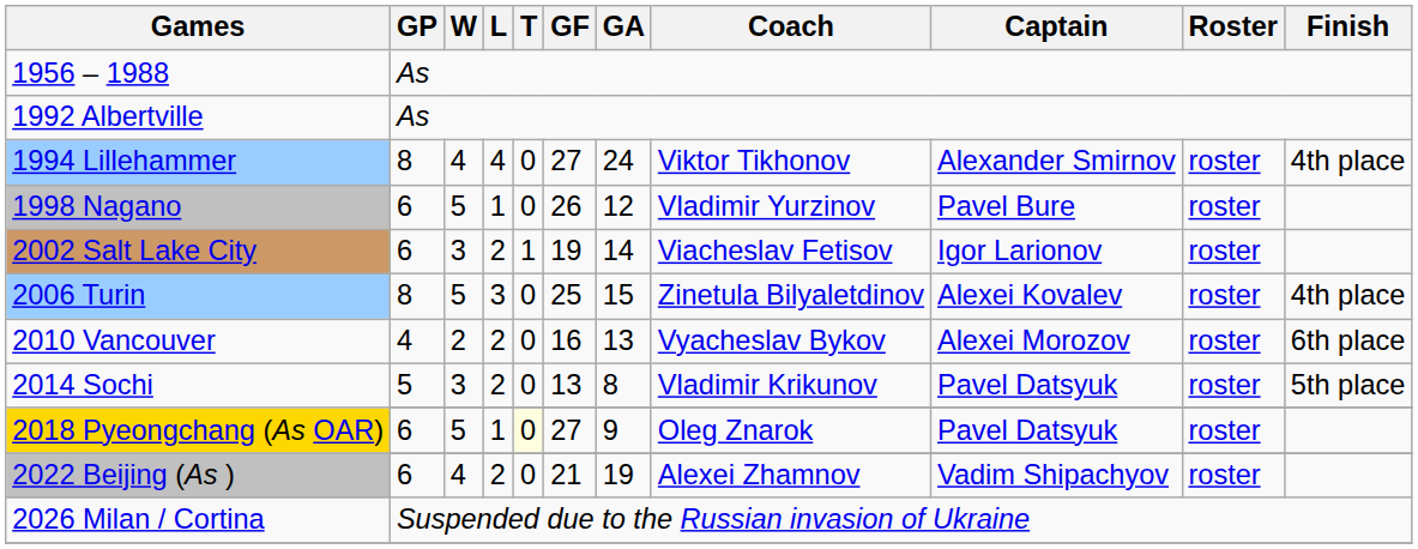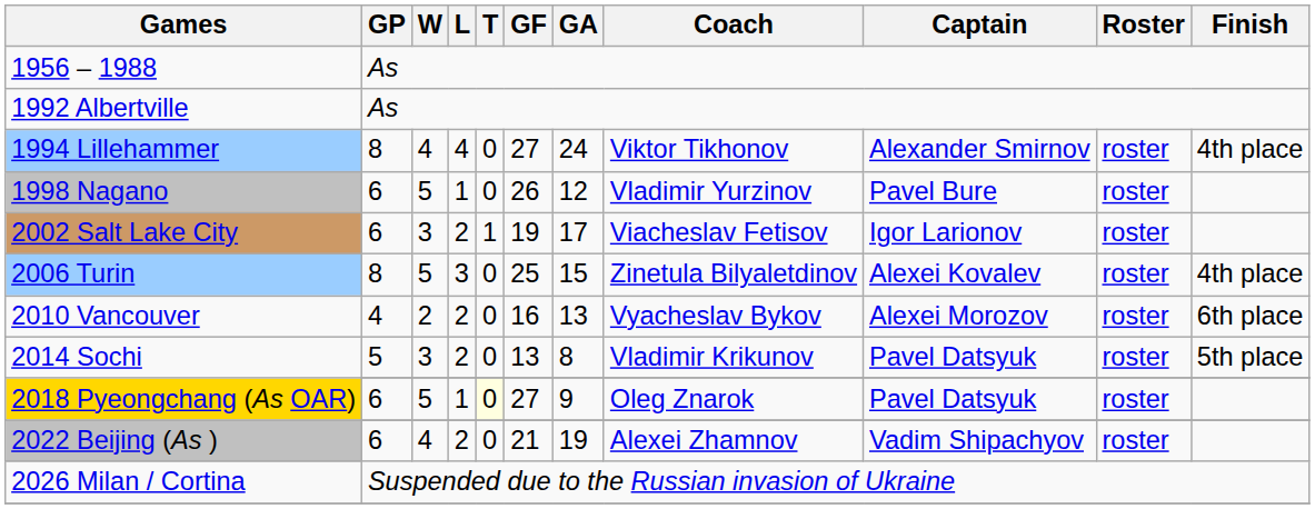 <table class="wikitable sortable">
 <tr>
 <th>Games</th>
 <th>GP</th>
 <th>W</th>
 <th>L</th>
 <th>T</th>
 <th>GF</th>
 <th>GA</th>
 <th>Coach</th>
 <th>Captain</th>
 <th>Roster</th>
 <th>Finish</th>
 </tr>
 <tr>
 <td><a href='#'>1956</a> – <a href='#'>1988</a></td>
 <td colspan="10"><em>As</em> </td>
 </tr>
 <tr>
 <td> <a href='#'>1992 Albertville</a></td>
 <td colspan="10"><em>As</em> </td>
 </tr>
 <tr>
 <td style="background:#9acdff;"> <a href='#'>1994 Lillehammer</a></td>
 <td>8</td>
 <td>4</td>
 <td>4</td>
 <td>0</td>
 <td>27</td>
 <td>24</td>
 <td><a href='#'>Viktor Tikhonov</a></td>
 <td><a href='#'>Alexander Smirnov</a></td>
 <td><a href='#'>roster</a></td>
 <td>4th place</td>
 </tr>
 <tr>
 <td style="background:silver;"> <a href='#'>1998 Nagano</a></td>
 <td>6</td>
 <td>5</td>
 <td>1</td>
 <td>0</td>
 <td>26</td>
 <td>12</td>
 <td><a href='#'>Vladimir Yurzinov</a></td>
 <td><a href='#'>Pavel Bure</a></td>
 <td><a href='#'>roster</a></td>
 <td></td>
 </tr>
 <tr>
 <td style="background:#c96;"> <a href='#'>2002 Salt Lake City</a></td>
 <td>6</td>
 <td>3</td>
 <td>2</td>
 <td>1</td>
 <td>19</td>
-<td>14</td>
+<td>17</td>
 <td><a href='#'>Viacheslav Fetisov</a></td>
 <td><a href='#'>Igor Larionov</a></td>
 <td><a href='#'>roster</a></td>
 <td></td>
 </tr>
 <tr>
 <td style="background:#9acdff;"> <a href='#'>2006 Turin</a></td>
 <td>8</td>
 <td>5</td>
 <td>3</td>
 <td>0</td>
 <td>25</td>
 <td>15</td>
 <td><a href='#'>Zinetula Bilyaletdinov</a></td>
 <td><a href='#'>Alexei Kovalev</a></td>
 <td><a href='#'>roster</a></td>
 <td>4th place</td>
 </tr>
 <tr>
 <td> <a href='#'>2010 Vancouver</a></td>
 <td>4</td>
 <td>2</td>
 <td>2</td>
 <td>0</td>
 <td>16</td>
 <td>13</td>
 <td><a href='#'>Vyacheslav Bykov</a></td>
 <td><a href='#'>Alexei Morozov</a></td>
 <td><a href='#'>roster</a></td>
 <td>6th place</td>
 </tr>
 <tr>
 <td> <a href='#'>2014 Sochi</a></td>
 <td>5</td>
 <td>3</td>
 <td>2</td>
 <td>0</td>
 <td>13</td>
 <td>8</td>
 <td><a href='#'>Vladimir Krikunov</a></td>
 <td><a href='#'>Pavel Datsyuk</a></td>
 <td><a href='#'>roster</a></td>
 <td>5th place</td>
 </tr>
 <tr>
 <td style="background:gold;" rowspan="2"> <a href='#'>2018 Pyeongchang</a> (<em>As</em>  <a href='#'>OAR</a>)</td>
 </tr>
 <tr>
 <td>6</td>
 <td>5</td>
 <td>1</td>
 <td style="background: lightyellow;">0</td>
 <td>27</td>
 <td>9</td>
 <td><a href='#'>Oleg Znarok</a></td>
 <td><a href='#'>Pavel Datsyuk</a></td>
 <td><a href='#'>roster</a></td>
 <td></td>
 </tr>
 <tr>
 <td style="background:silver;" rowspan="2"> <a href='#'>2022 Beijing</a> (<em>As</em> )</td>
 </tr>
 <tr>
 <td>6</td>
 <td>4</td>
 <td>2</td>
 <td>0</td>
 <td>21</td>
 <td>19</td>
 <td><a href='#'>Alexei Zhamnov</a></td>
 <td><a href='#'>Vadim Shipachyov</a></td>
 <td><a href='#'>roster</a></td>
 <td></td>
 </tr>
 <tr>
 <td> <a href='#'>2026 Milan / Cortina</a></td>
 <td colspan="10"><em>Suspended due to the <a href='#'>Russian invasion of Ukraine</a></em></td>
 </tr>
 <tr>
 </tr>
 </table>
